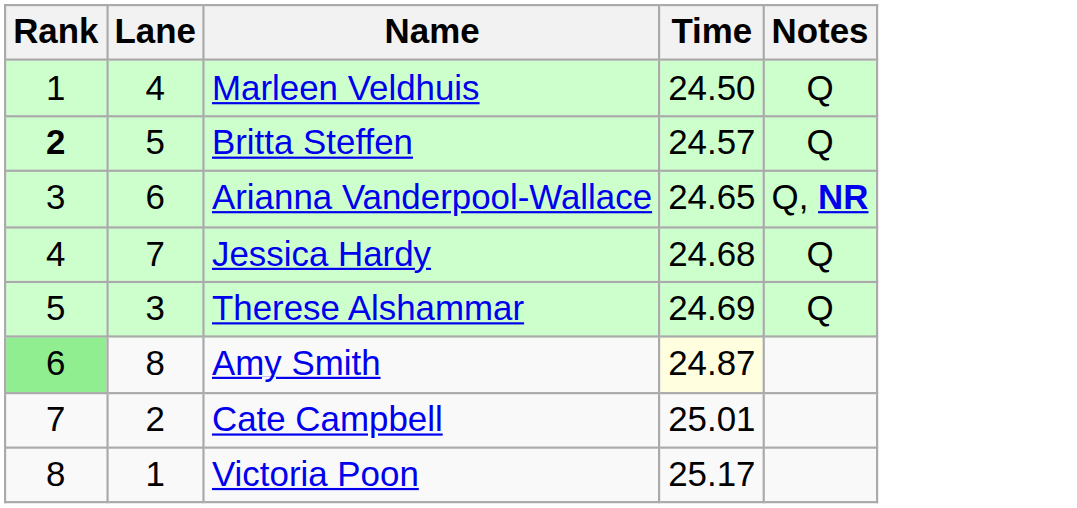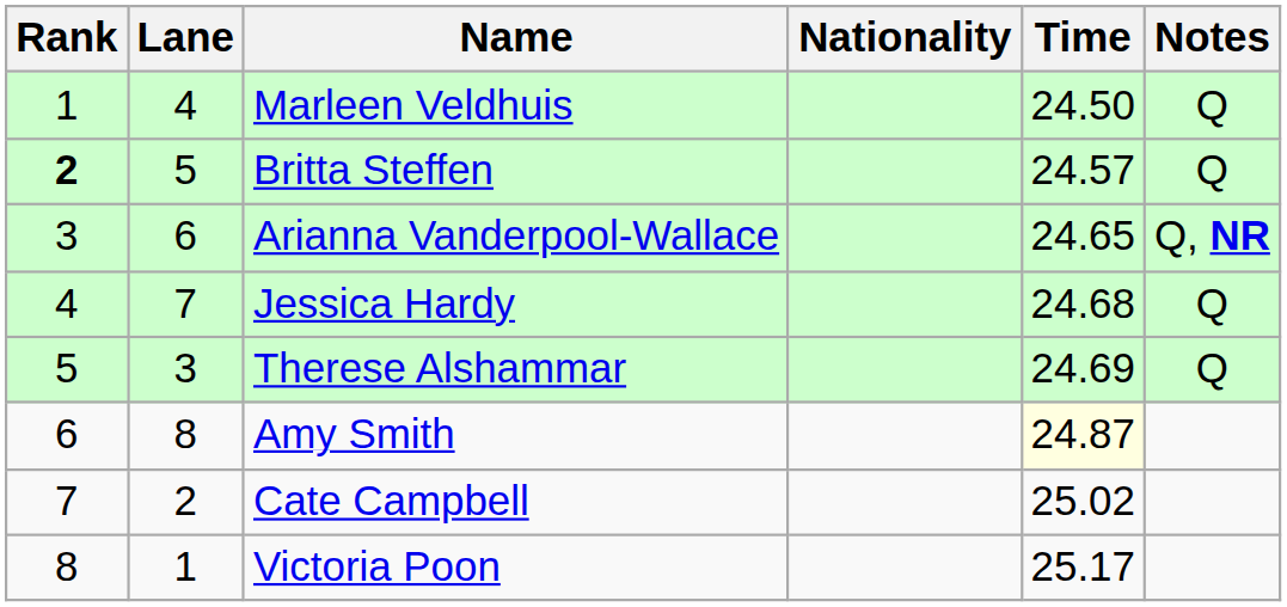 <table class="wikitable sortable" style="text-align:center">
 <tr>
 <th>Rank</th>
 <th>Lane</th>
 <th>Name</th>
+<th>Nationality</th>
 <th>Time</th>
 <th>Notes</th>
 </tr>
 <tr bgcolor=ccffcc>
 <td>1</td>
 <td>4</td>
 <td align=left><a href='#'>Marleen Veldhuis</a></td>
+<td align=left></td>
 <td>24.50</td>
 <td>Q</td>
 </tr>
 <tr bgcolor=ccffcc>
 <td><strong>2</strong></td>
 <td>5</td>
 <td align=left><a href='#'>Britta Steffen</a></td>
+<td align=left></td>
 <td>24.57</td>
 <td>Q</td>
 </tr>
 <tr bgcolor=ccffcc>
 <td>3</td>
 <td>6</td>
 <td align=left><a href='#'>Arianna Vanderpool-Wallace</a></td>
+<td align=left></td>
 <td>24.65</td>
 <td>Q, <strong><a href='#'>NR</a></strong></td>
 </tr>
 <tr bgcolor=ccffcc>
 <td>4</td>
 <td>7</td>
 <td align=left><a href='#'>Jessica Hardy</a></td>
+<td align=left></td>
 <td>24.68</td>
 <td>Q</td>
 </tr>
 <tr bgcolor=ccffcc>
 <td>5</td>
 <td>3</td>
 <td align=left><a href='#'>Therese Alshammar</a></td>
+<td align=left></td>
 <td>24.69</td>
 <td>Q</td>
 </tr>
 <tr>
-<td style="background: lightgreen;">6</td>
+<td>6</td>
 <td>8</td>
 <td align=left><a href='#'>Amy Smith</a></td>
+<td align=left></td>
 <td style="background: lightyellow;">24.87</td>
 <td></td>
 </tr>
 <tr>
 <td>7</td>
 <td>2</td>
 <td align=left><a href='#'>Cate Campbell</a></td>
-<td>25.01</td>
+<td align=left></td>
+<td>25.02</td>
 <td></td>
 </tr>
 <tr>
 <td>8</td>
 <td>1</td>
 <td align=left><a href='#'>Victoria Poon</a></td>
+<td align=left></td>
 <td>25.17</td>
 <td></td>
 </tr>
 </table>
